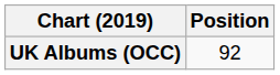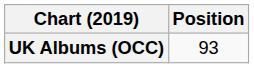 <table class="wikitable plainrowheaders" style="text-align:center">
 <tr>
 <th scope="col">Chart (2019)</th>
 <th scope="col">Position</th>
 </tr>
 <tr>
 <th scope="row">UK Albums (OCC)</th>
-<td>92</td>
+<td>93</td>
 </tr>
 </table>
